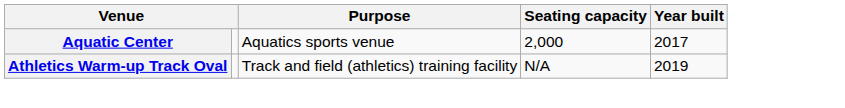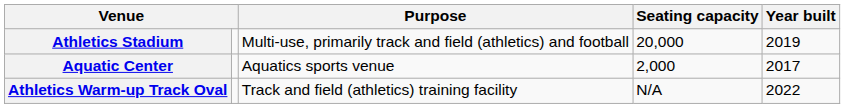 <table class="wikitable sortable">
 <tr>
 <th scope="col" colspan="2">Venue</th>
 <th scope="col">Purpose</th>
 <th scope="col">Seating capacity</th>
 <th scope="col">Year built</th>
+</tr>
+<tr>
+<th scope="row"><a href='#'>Athletics Stadium</a></th>
+<td></td>
+<td>Multi-use, primarily track and field (athletics) and football</td>
+<td>20,000</td>
+<td>2019</td>
 </tr>
 <tr>
 <th scope="row"><a href='#'>Aquatic Center</a></th>
 <td></td>
 <td>Aquatics sports venue</td>
 <td>2,000</td>
 <td>2017</td>
 </tr>
 <tr>
 <th scope="row"><a href='#'>Athletics Warm-up Track Oval</a></th>
 <td></td>
 <td>Track and field (athletics) training facility</td>
 <td>N/A</td>
-<td>2019</td>
+<td>2022</td>
 </tr>
 </table>
